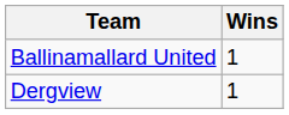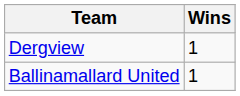 <table class="wikitable">
 <tr>
 <th>Team</th>
 <th>Wins</th>
 </tr>
 <tr>
+<td><a href='#'>Dergview</a></td>
+<td>1</td>
+</tr>
+<tr>
 <td><a href='#'>Ballinamallard United</a></td>
 <td>1</td>
 </tr>
-<tr>
-<td><a href='#'>Dergview</a></td>
-<td>1</td>
-</tr>
 </table>
